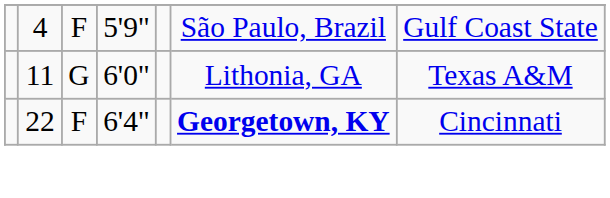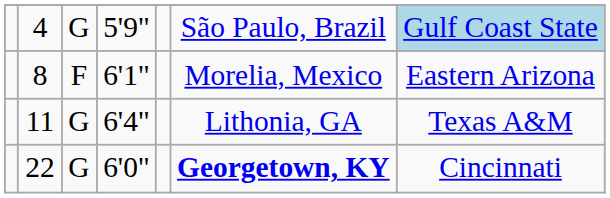 <table class="wikitable sortable" border="1" style="text-align: center;">
 <tr align=center>
 </tr>
 <tr>
 <td></td>
 <td>4</td>
-<td>F</td>
+<td>G</td>
 <td>5'9"</td>
 <td></td>
 <td><a href='#'>São Paulo, Brazil</a></td>
-<td><a href='#'>Gulf Coast State</a></td>
+<td style="background: lightblue;"><a href='#'>Gulf Coast State</a></td>
+</tr>
+<tr>
+<td></td>
+<td>8</td>
+<td>F</td>
+<td>6'1"</td>
+<td></td>
+<td><a href='#'>Morelia, Mexico</a></td>
+<td><a href='#'>Eastern Arizona</a></td>
 </tr>
 <tr>
 <td></td>
 <td>11</td>
 <td>G</td>
-<td>6'0"</td>
+<td>6'4"</td>
 <td></td>
 <td><a href='#'>Lithonia, GA</a></td>
 <td><a href='#'>Texas A&M</a></td>
 </tr>
 <tr>
 <td></td>
 <td>22</td>
-<td>F</td>
-<td>6'4"</td>
+<td>G</td>
+<td>6'0"</td>
 <td></td>
 <td><strong><a href='#'>Georgetown, KY</a></strong></td>
 <td><a href='#'>Cincinnati</a></td>
 </tr>
 </table>
